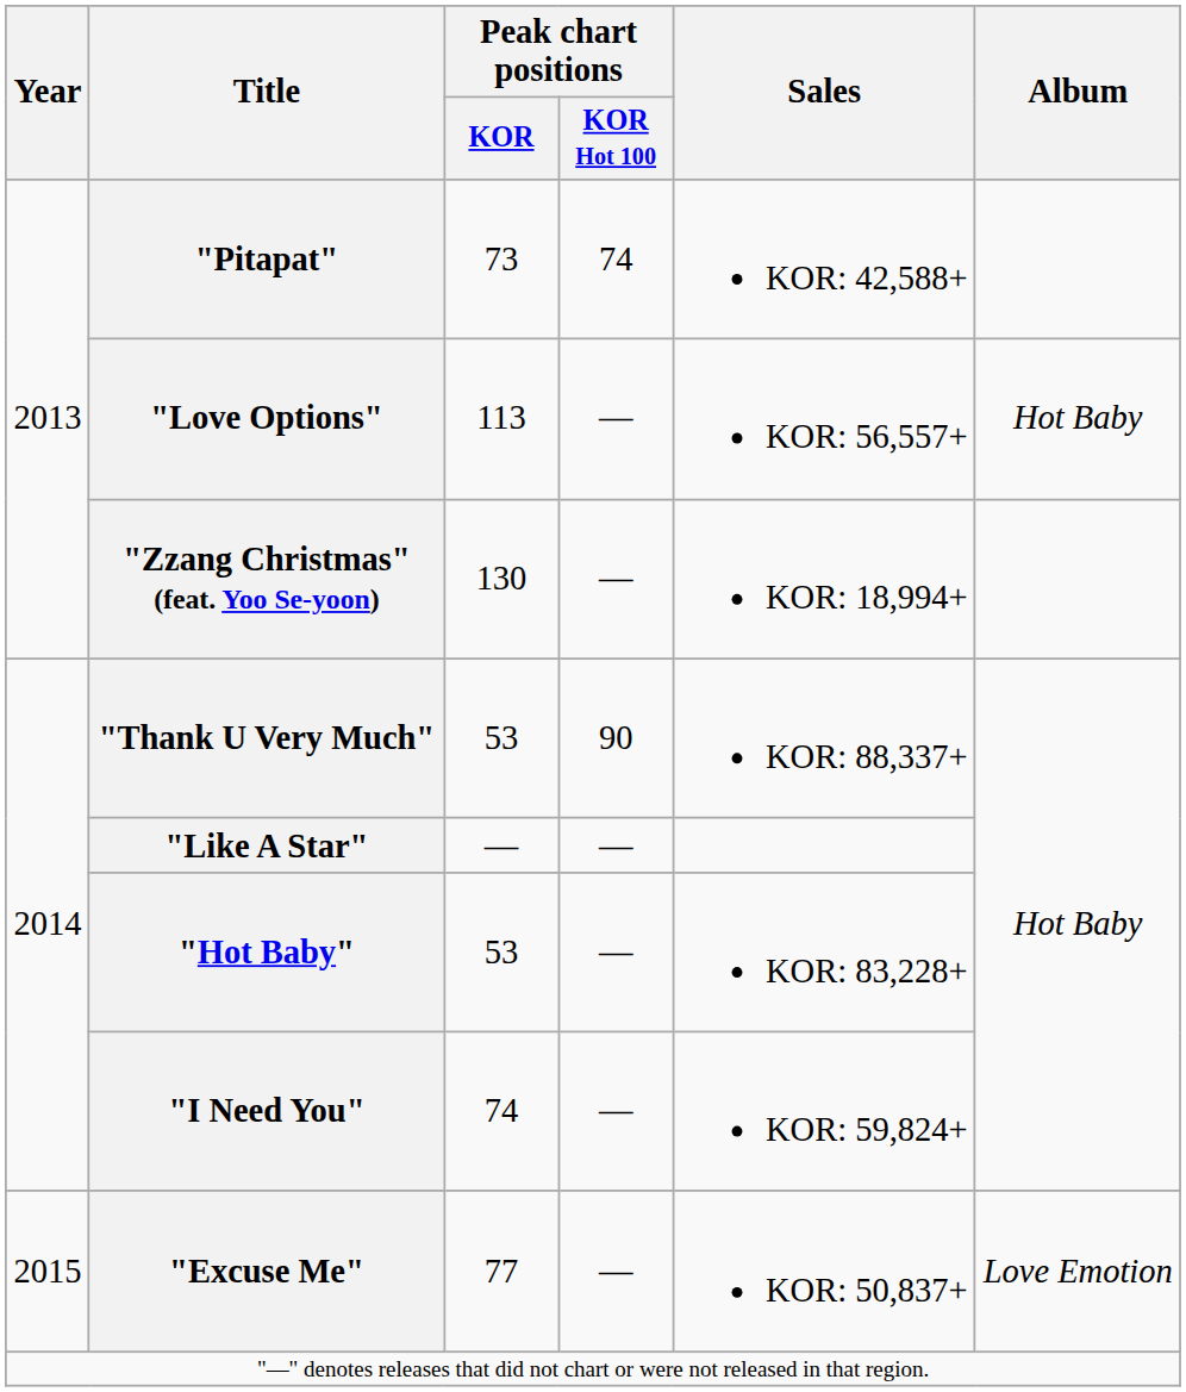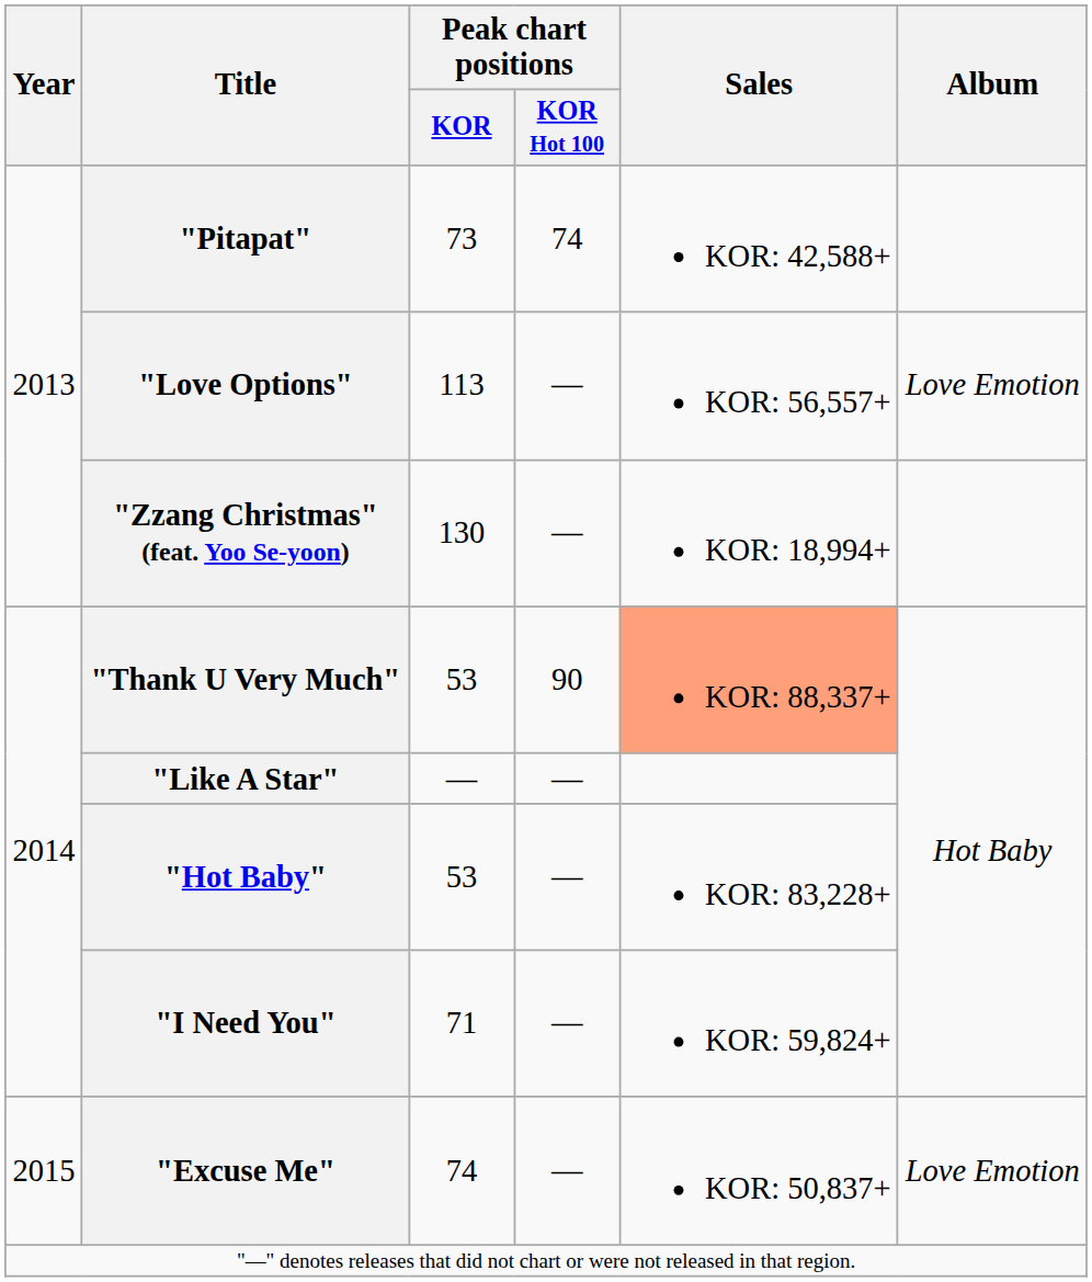 <table class="wikitable plainrowheaders" style="text-align:center">
 <tr>
 <th scope="col" rowspan="2">Year</th>
 <th scope="col" rowspan="2" style="width:10em;">Title</th>
 <th scope="col" colspan="2">Peak chart positions</th>
 <th scope="col" rowspan="2">Sales</th>
 <th scope="col" rowspan="2">Album</th>
 </tr>
 <tr>
 <th scope="col" style="width:3.5em;font-size:85%;"><a href='#'>KOR</a><br></th>
 <th scope="col" style="width:3.5em;font-size:85%;"><a href='#'>KOR<br><small>Hot 100</small></a><br></th>
 </tr>
 <tr>
 <td rowspan="3">2013</td>
 <th scope="row">"Pitapat"</th>
 <td>73</td>
 <td>74</td>
 <td><br><ul><li>KOR: 42,588+</li></ul></td>
 <td></td>
 </tr>
 <tr>
 <th scope="row">"Love Options"</th>
 <td>113</td>
 <td>—</td>
 <td><br><ul><li>KOR: 56,557+</li></ul></td>
-<td><em>Hot Baby</em></td>
+<td><em>Love Emotion</em></td>
 </tr>
 <tr>
 <th scope="row">"Zzang Christmas"<br><small>(feat. <a href='#'>Yoo Se-yoon</a>)</small></th>
 <td>130</td>
 <td>—</td>
 <td><br><ul><li>KOR: 18,994+</li></ul></td>
 <td></td>
 </tr>
 <tr>
 <td rowspan="4">2014</td>
 <th scope="row">"Thank U Very Much"</th>
 <td>53</td>
 <td>90</td>
-<td><br><ul><li>KOR: 88,337+</li></ul></td>
+<td style="background: lightsalmon;"><br><ul><li>KOR: 88,337+</li></ul></td>
 <td rowspan="4"><em>Hot Baby</em></td>
 </tr>
 <tr>
 <th scope="row">"Like A Star"</th>
 <td>—</td>
 <td>—</td>
 <td></td>
 </tr>
 <tr>
 <th scope="row">"<a href='#'>Hot Baby</a>"</th>
 <td>53</td>
 <td>—</td>
 <td><br><ul><li>KOR: 83,228+</li></ul></td>
 </tr>
 <tr>
 <th scope="row">"I Need You"</th>
-<td>74</td>
+<td>71</td>
 <td>—</td>
 <td><br><ul><li>KOR: 59,824+</li></ul></td>
 </tr>
 <tr>
 <td>2015</td>
 <th scope="row">"Excuse Me"</th>
-<td>77</td>
+<td>74</td>
 <td>—</td>
 <td><br><ul><li>KOR: 50,837+</li></ul></td>
 <td><em>Love Emotion</em></td>
 </tr>
 <tr>
 <td colspan="6" style="font-size:8pt;">"—" denotes releases that did not chart or were not released in that region.</td>
 </tr>
 </table>
